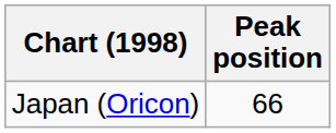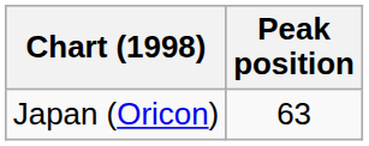 <table class="wikitable sortable plainrowheaders">
 <tr>
 <th scope="col">Chart (1998)</th>
 <th scope="col">Peak<br>position</th>
 </tr>
 <tr>
 <td>Japan (<a href='#'>Oricon</a>)</td>
-<td style="text-align:center;">66</td>
+<td style="text-align:center;">63</td>
 </tr>
 </table>
